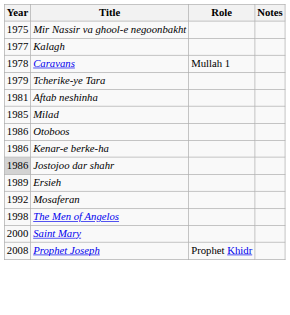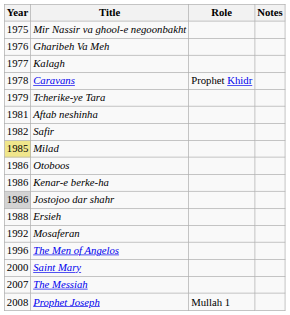 <table class="wikitable">
 <tr>
 <th>Year</th>
 <th>Title</th>
 <th>Role</th>
 <th>Notes</th>
 </tr>
 <tr>
 <td>1975</td>
 <td><em>Mir Nassir va ghool-e negoonbakht</em></td>
 <td></td>
 <td></td>
 </tr>
 <tr>
+<td>1976</td>
+<td><em>Gharibeh Va Meh</em></td>
+<td></td>
+<td></td>
+</tr>
+<tr>
 <td>1977</td>
 <td><em>Kalagh</em></td>
 <td></td>
 <td></td>
 </tr>
 <tr>
 <td>1978</td>
 <td><em><a href='#'>Caravans</a></em></td>
-<td>Mullah 1</td>
+<td>Prophet <a href='#'>Khidr</a></td>
 <td></td>
 </tr>
 <tr>
 <td>1979</td>
 <td><em>Tcherike-ye Tara</em></td>
 <td></td>
 <td></td>
 </tr>
 <tr>
 <td>1981</td>
 <td><em>Aftab neshinha</em></td>
 <td></td>
 <td></td>
 </tr>
 <tr>
-<td>1985</td>
+<td>1982</td>
+<td><em>Safir</em></td>
+<td></td>
+<td></td>
+</tr>
+<tr>
+<td style="background: khaki;">1985</td>
 <td><em>Milad</em></td>
 <td></td>
 <td></td>
 </tr>
 <tr>
 <td>1986</td>
 <td><em>Otoboos</em></td>
 <td></td>
 <td></td>
 </tr>
 <tr>
 <td>1986</td>
 <td><em>Kenar-e berke-ha</em></td>
 <td></td>
 <td></td>
 </tr>
 <tr>
 <td style="background: lightgrey;">1986</td>
 <td><em>Jostojoo dar shahr</em></td>
 <td></td>
 <td></td>
 </tr>
 <tr>
-<td>1989</td>
+<td>1988</td>
 <td><em>Ersieh</em></td>
 <td></td>
 <td></td>
 </tr>
 <tr>
 <td>1992</td>
 <td><em>Mosaferan</em></td>
 <td></td>
 <td></td>
 </tr>
 <tr>
-<td>1998</td>
+<td>1996</td>
 <td><em><a href='#'>The Men of Angelos</a></em></td>
 <td></td>
 <td></td>
 </tr>
 <tr>
 <td>2000</td>
 <td><em><a href='#'>Saint Mary</a></em></td>
 <td></td>
 <td></td>
 </tr>
 <tr>
+<td>2007</td>
+<td><em><a href='#'>The Messiah</a></em></td>
+<td></td>
+<td></td>
+</tr>
+<tr>
 <td>2008</td>
 <td><em><a href='#'>Prophet Joseph</a></em></td>
-<td>Prophet <a href='#'>Khidr</a></td>
+<td>Mullah 1</td>
 <td></td>
 </tr>
 </table>
